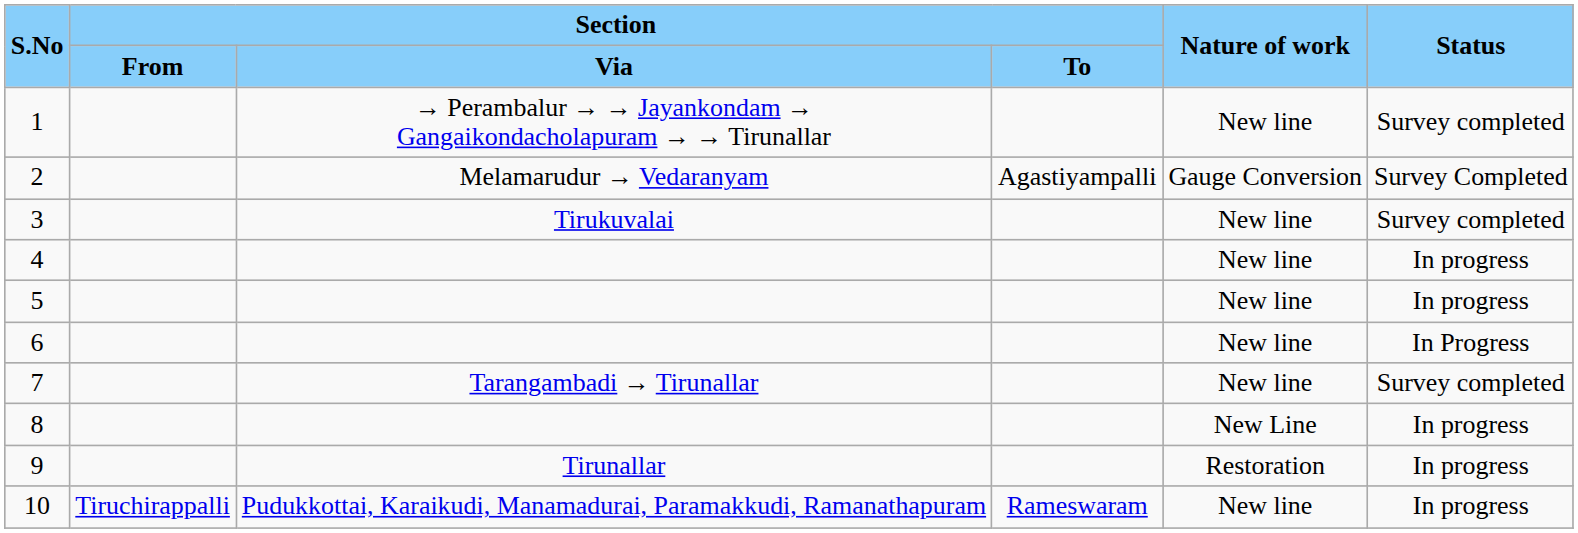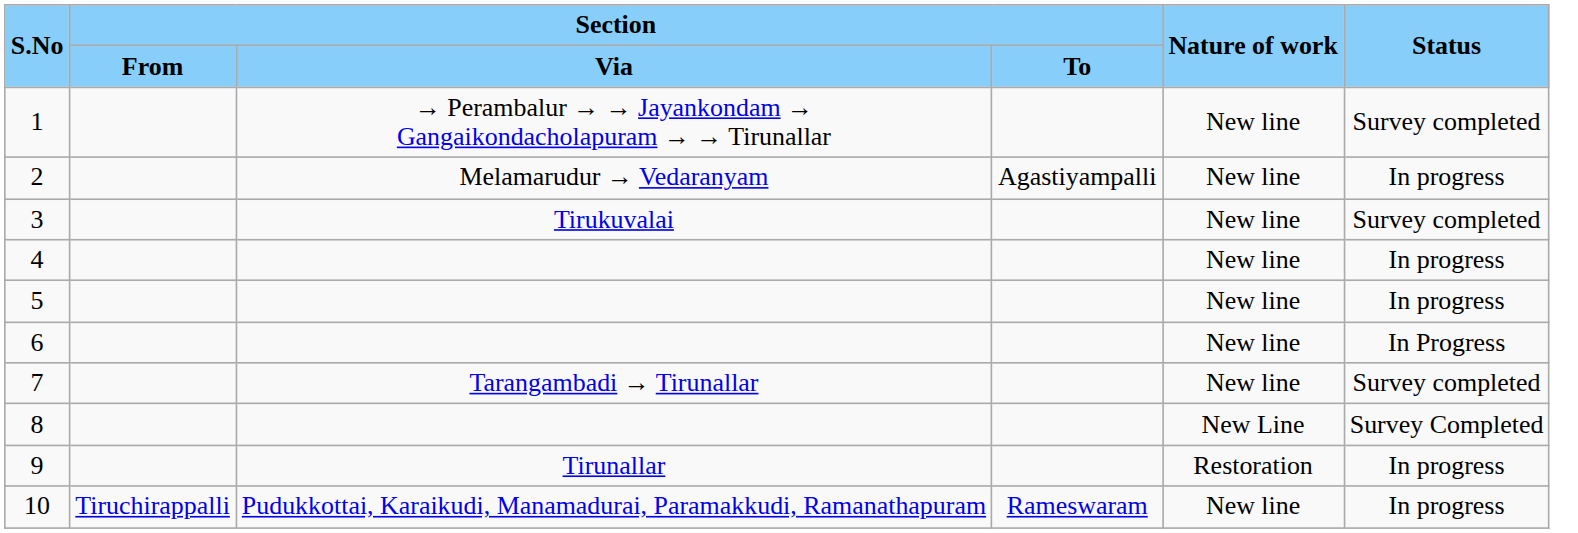 <table class="wikitable sortable" style="text-align:center">
 <tr>
 <th scope="col" rowspan="2" style="background-color:lightskyblue;">S.No</th>
 <th scope="col" colspan="3" style="background-color:lightskyblue;">Section</th>
 <th scope="col" rowspan="2" style="background-color:lightskyblue;">Nature of work</th>
 <th scope="col" rowspan="2" style="background-color:lightskyblue;">Status</th>
 </tr>
 <tr>
 <th scope="col" style="background-color:lightskyblue;">From</th>
 <th scope="col" style="background-color:lightskyblue;">Via</th>
 <th scope="col" style="background-color:lightskyblue;">To</th>
 </tr>
 <tr>
 <td>1</td>
 <td></td>
 <td> → Perambalur →  → <a href='#'>Jayankondam</a> →<br><a href='#'>Gangaikondacholapuram</a> →  → Tirunallar</td>
 <td></td>
 <td>New line</td>
 <td>Survey completed</td>
 </tr>
 <tr>
 <td>2</td>
 <td></td>
 <td>Melamarudur → <a href='#'>Vedaranyam</a></td>
 <td>Agastiyampalli</td>
-<td>Gauge Conversion</td>
-<td>Survey Completed</td>
+<td>New line</td>
+<td>In progress</td>
 </tr>
 <tr>
 <td>3</td>
 <td></td>
 <td><a href='#'>Tirukuvalai</a></td>
 <td></td>
 <td>New line</td>
 <td>Survey completed</td>
 </tr>
 <tr>
 <td>4</td>
 <td></td>
 <td></td>
 <td></td>
 <td>New line</td>
 <td>In progress</td>
 </tr>
 <tr>
 <td>5</td>
 <td></td>
 <td></td>
 <td><br></td>
 <td>New line</td>
 <td>In progress</td>
 </tr>
 <tr>
 <td>6</td>
 <td></td>
 <td></td>
 <td><br></td>
 <td>New line</td>
 <td>In Progress</td>
 </tr>
 <tr>
 <td>7</td>
 <td></td>
 <td><a href='#'>Tarangambadi</a> → <a href='#'>Tirunallar</a></td>
 <td></td>
 <td>New line</td>
 <td>Survey completed</td>
 </tr>
 <tr>
 <td>8</td>
 <td></td>
 <td></td>
 <td></td>
 <td>New Line</td>
-<td>In progress</td>
+<td>Survey Completed</td>
 </tr>
 <tr>
 <td>9</td>
 <td></td>
 <td><a href='#'>Tirunallar</a></td>
 <td></td>
 <td>Restoration</td>
 <td>In progress</td>
 </tr>
 <tr>
 <td>10</td>
 <td><a href='#'>Tiruchirappalli</a></td>
 <td><a href='#'>Pudukkottai, Karaikudi, Manamadurai, Paramakkudi, Ramanathapuram</a></td>
 <td><a href='#'>Rameswaram</a></td>
 <td>New line</td>
 <td>In progress</td>
 </tr>
 </table>
